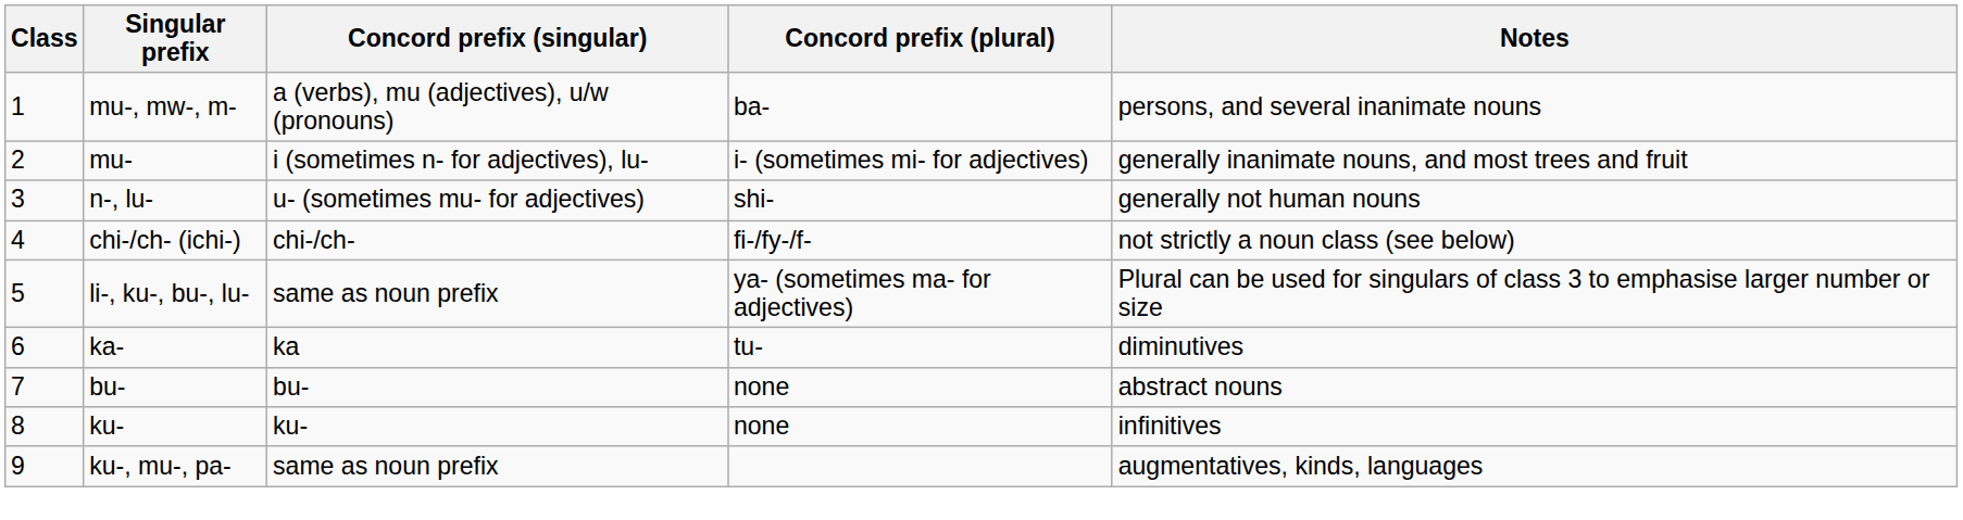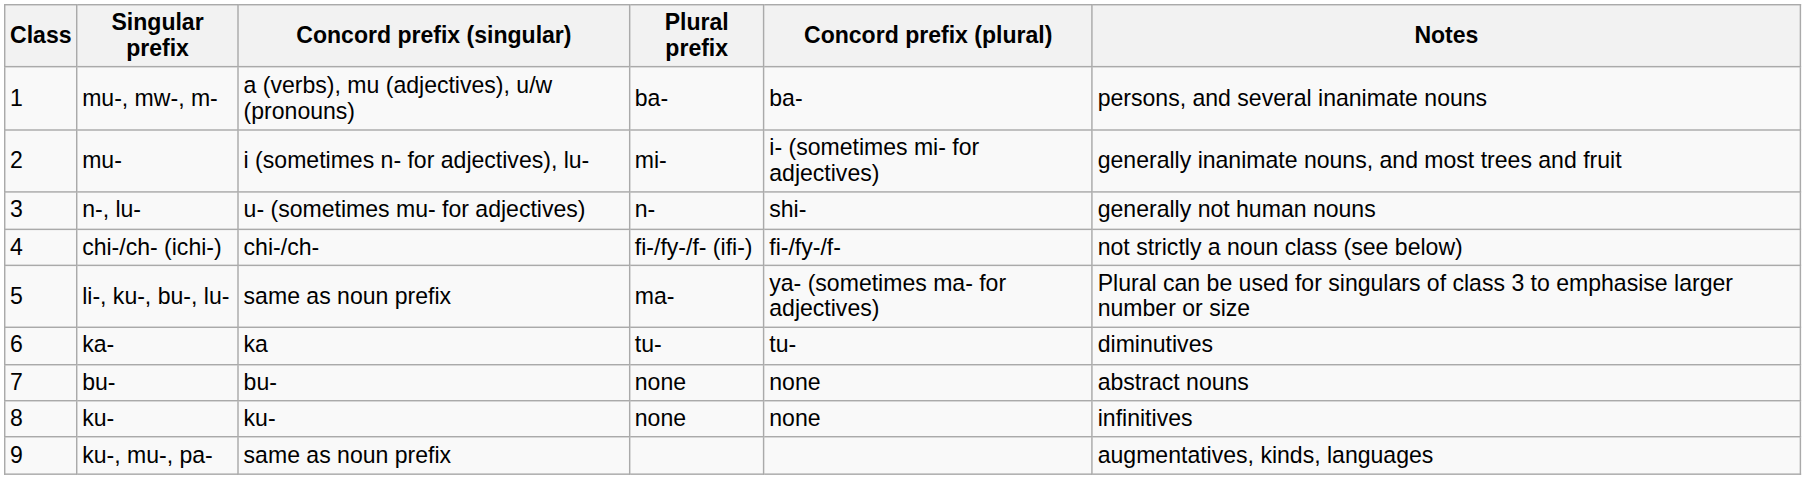 <table class="wikitable">
 <tr>
 <th>Class</th>
 <th>Singular prefix</th>
 <th>Concord prefix (singular)</th>
+<th>Plural prefix</th>
 <th>Concord prefix (plural)</th>
 <th>Notes</th>
 </tr>
 <tr>
 <td>1</td>
 <td>mu-, mw-, m-</td>
 <td>a (verbs), mu (adjectives), u/w (pronouns)</td>
 <td>ba-</td>
+<td>ba-</td>
 <td>persons, and several inanimate nouns</td>
 </tr>
 <tr>
 <td>2</td>
 <td>mu-</td>
 <td>i (sometimes n- for adjectives), lu-</td>
+<td>mi-</td>
 <td>i- (sometimes mi- for adjectives)</td>
 <td>generally inanimate nouns, and most trees and fruit</td>
 </tr>
 <tr>
 <td>3</td>
 <td>n-, lu-</td>
 <td>u- (sometimes mu- for adjectives)</td>
+<td>n-</td>
 <td>shi-</td>
 <td>generally not human nouns</td>
 </tr>
 <tr>
 <td>4</td>
 <td>chi-/ch- (ichi-)</td>
 <td>chi-/ch-</td>
+<td>fi-/fy-/f- (ifi-)</td>
 <td>fi-/fy-/f-</td>
 <td>not strictly a noun class (see below)</td>
 </tr>
 <tr>
 <td>5</td>
 <td>li-, ku-, bu-, lu-</td>
 <td>same as noun prefix</td>
+<td>ma-</td>
 <td>ya- (sometimes ma- for adjectives)</td>
 <td>Plural can be used for singulars of class 3 to emphasise larger number or size</td>
 </tr>
 <tr>
 <td>6</td>
 <td>ka-</td>
 <td>ka</td>
 <td>tu-</td>
+<td>tu-</td>
 <td>diminutives</td>
 </tr>
 <tr>
 <td>7</td>
 <td>bu-</td>
 <td>bu-</td>
+<td>none</td>
 <td>none</td>
 <td>abstract nouns</td>
 </tr>
 <tr>
 <td>8</td>
 <td>ku-</td>
 <td>ku-</td>
 <td>none</td>
+<td>none</td>
 <td>infinitives</td>
 </tr>
 <tr>
 <td>9</td>
 <td>ku-, mu-, pa-</td>
 <td>same as noun prefix</td>
 <td></td>
+<td></td>
 <td>augmentatives, kinds, languages</td>
 </tr>
 </table>
